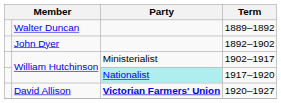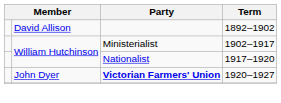 <table class="wikitable">
 <tr>
 <th colspan="2">Member</th>
 <th>Party</th>
 <th>Term</th>
 </tr>
 <tr>
 <td> </td>
-<td><a href='#'>Walter Duncan</a></td>
-<td> </td>
-<td>1889–1892</td>
-</tr>
-<tr>
-<td> </td>
-<td><a href='#'>John Dyer</a></td>
+<td><a href='#'>David Allison</a></td>
 <td> </td>
 <td>1892–1902</td>
 </tr>
 <tr>
 <td> </td>
 <td rowspan="2"><a href='#'>William Hutchinson</a></td>
 <td>Ministerialist</td>
 <td>1902–1917</td>
 </tr>
 <tr>
 <td> </td>
-<td style="background: paleturquoise;"><a href='#'>Nationalist</a></td>
+<td><a href='#'>Nationalist</a></td>
 <td>1917–1920</td>
 </tr>
 <tr>
 <td> </td>
-<td><a href='#'>David Allison</a></td>
+<td><a href='#'>John Dyer</a></td>
 <td><strong><a href='#'>Victorian Farmers' Union</a></strong></td>
 <td>1920–1927</td>
 </tr>
 <tr>
 </tr>
 </table>
